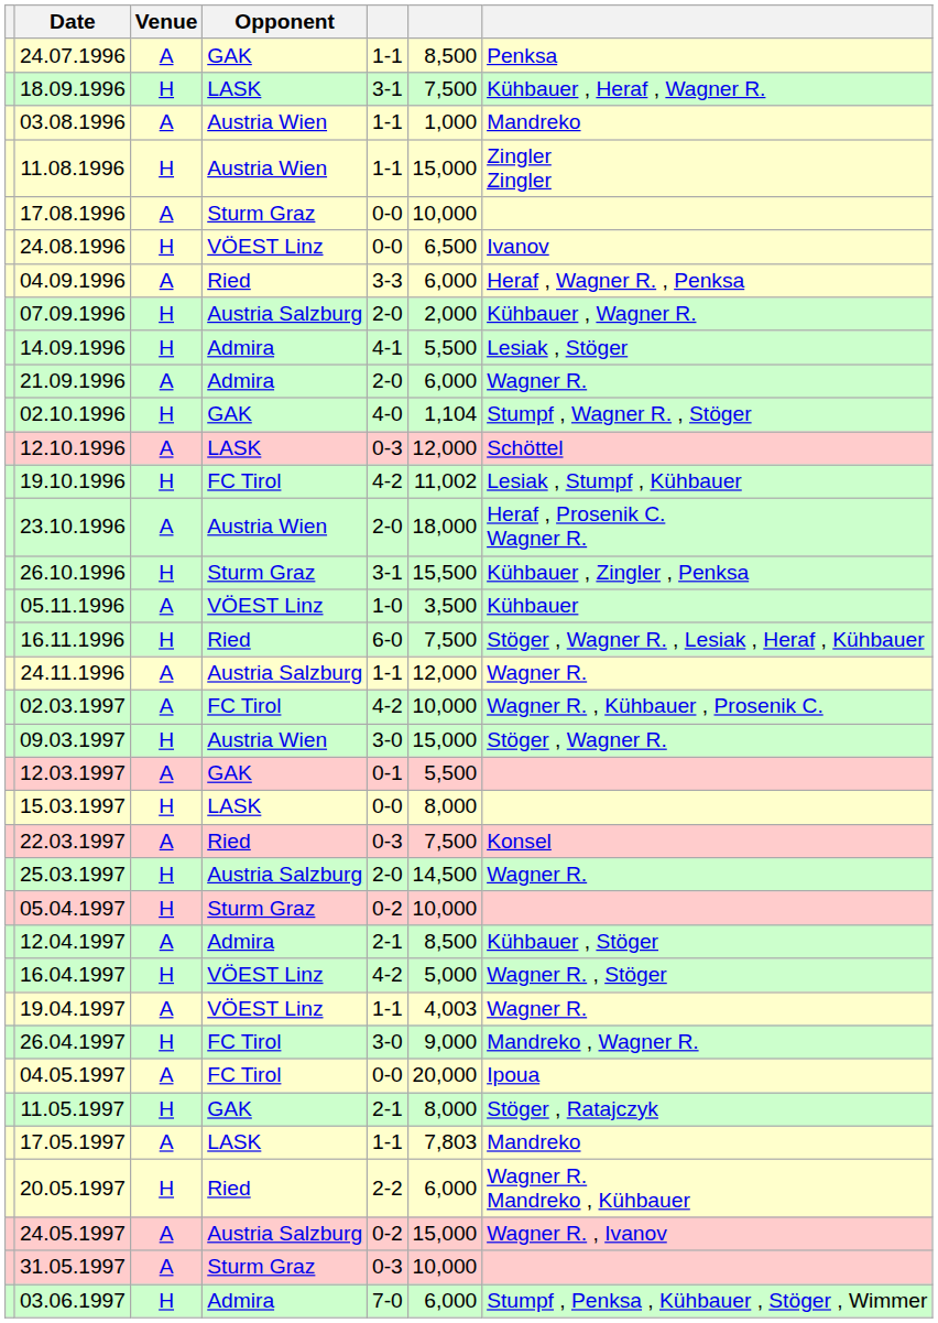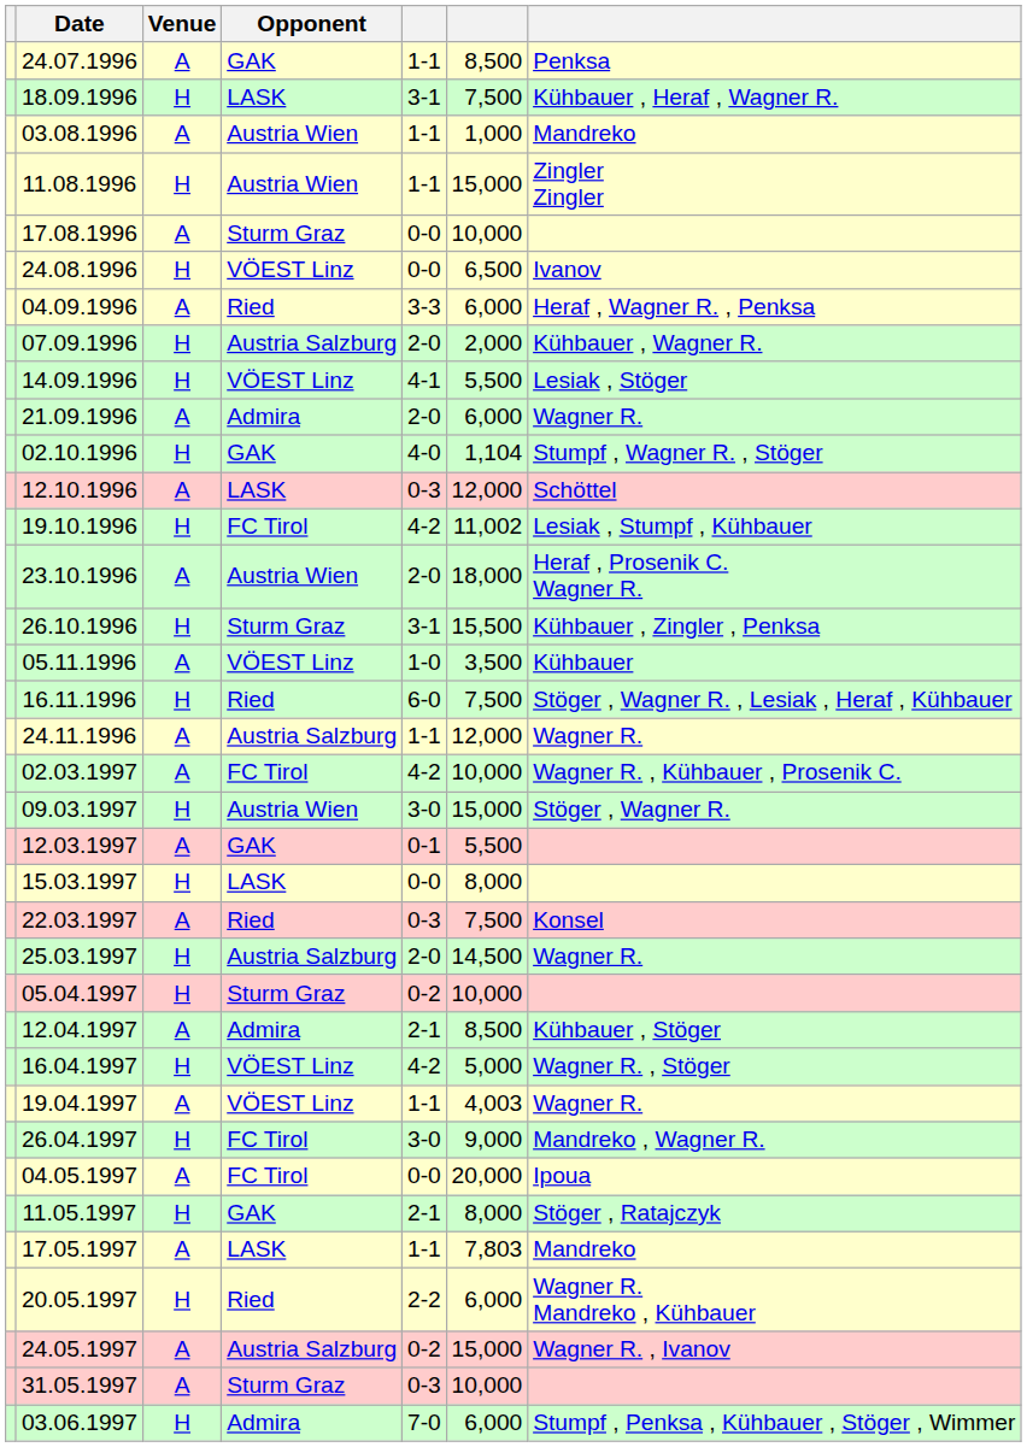 <table class="wikitable" Style="text-align: center">
 <tr>
 <th></th>
 <th>Date</th>
 <th>Venue</th>
 <th>Opponent</th>
 <th></th>
 <th></th>
 <th></th>
 </tr>
 <tr style="background:#ffc">
 <td></td>
 <td>24.07.1996</td>
 <td><a href='#'>A</a></td>
 <td align="left"><a href='#'>GAK</a></td>
 <td>1-1</td>
 <td align="right">8,500</td>
 <td align="left"><a href='#'>Penksa</a> </td>
 </tr>
 <tr style="background:#cfc">
 <td></td>
 <td>18.09.1996</td>
 <td><a href='#'>H</a></td>
 <td align="left"><a href='#'>LASK</a></td>
 <td>3-1</td>
 <td align="right">7,500</td>
 <td align="left"><a href='#'>Kühbauer</a> , <a href='#'>Heraf</a> , <a href='#'>Wagner R.</a> </td>
 </tr>
 <tr style="background:#ffc">
 <td></td>
 <td>03.08.1996</td>
 <td><a href='#'>A</a></td>
 <td align="left"><a href='#'>Austria Wien</a></td>
 <td>1-1</td>
 <td align="right">1,000</td>
 <td align="left"><a href='#'>Mandreko</a> </td>
 </tr>
 <tr style="background:#ffc">
 <td></td>
 <td>11.08.1996</td>
 <td><a href='#'>H</a></td>
 <td align="left"><a href='#'>Austria Wien</a></td>
 <td>1-1</td>
 <td align="right">15,000</td>
 <td align="left"><a href='#'>Zingler</a>  <br> <a href='#'>Zingler</a> </td>
 </tr>
 <tr style="background:#ffc">
 <td></td>
 <td>17.08.1996</td>
 <td><a href='#'>A</a></td>
 <td align="left"><a href='#'>Sturm Graz</a></td>
 <td>0-0</td>
 <td align="right">10,000</td>
 <td align="left"></td>
 </tr>
 <tr style="background:#ffc">
 <td></td>
 <td>24.08.1996</td>
 <td><a href='#'>H</a></td>
 <td align="left"><a href='#'>VÖEST Linz</a></td>
 <td>0-0</td>
 <td align="right">6,500</td>
 <td align="left"><a href='#'>Ivanov</a> </td>
 </tr>
 <tr style="background:#ffc">
 <td></td>
 <td>04.09.1996</td>
 <td><a href='#'>A</a></td>
 <td align="left"><a href='#'>Ried</a></td>
 <td>3-3</td>
 <td align="right">6,000</td>
 <td align="left"><a href='#'>Heraf</a> , <a href='#'>Wagner R.</a> , <a href='#'>Penksa</a> </td>
 </tr>
 <tr style="background:#cfc">
 <td></td>
 <td>07.09.1996</td>
 <td><a href='#'>H</a></td>
 <td align="left"><a href='#'>Austria Salzburg</a></td>
 <td>2-0</td>
 <td align="right">2,000</td>
 <td align="left"><a href='#'>Kühbauer</a> , <a href='#'>Wagner R.</a> </td>
 </tr>
 <tr style="background:#cfc">
 <td></td>
 <td>14.09.1996</td>
 <td><a href='#'>H</a></td>
-<td align="left"><a href='#'>Admira</a></td>
+<td align="left"><a href='#'>VÖEST Linz</a></td>
 <td>4-1</td>
 <td align="right">5,500</td>
 <td align="left"><a href='#'>Lesiak</a>  , <a href='#'>Stöger</a>  </td>
 </tr>
 <tr style="background:#cfc">
 <td></td>
 <td>21.09.1996</td>
 <td><a href='#'>A</a></td>
 <td align="left"><a href='#'>Admira</a></td>
 <td>2-0</td>
 <td align="right">6,000</td>
 <td align="left"><a href='#'>Wagner R.</a>  </td>
 </tr>
 <tr style="background:#cfc">
 <td></td>
 <td>02.10.1996</td>
 <td><a href='#'>H</a></td>
 <td align="left"><a href='#'>GAK</a></td>
 <td>4-0</td>
 <td align="right">1,104</td>
 <td align="left"><a href='#'>Stumpf</a>  , <a href='#'>Wagner R.</a> , <a href='#'>Stöger</a> </td>
 </tr>
 <tr style="background:#fcc">
 <td></td>
 <td>12.10.1996</td>
 <td><a href='#'>A</a></td>
 <td align="left"><a href='#'>LASK</a></td>
 <td>0-3</td>
 <td align="right">12,000</td>
 <td align="left"><a href='#'>Schöttel</a> </td>
 </tr>
 <tr style="background:#cfc">
 <td></td>
 <td>19.10.1996</td>
 <td><a href='#'>H</a></td>
 <td align="left"><a href='#'>FC Tirol</a></td>
 <td>4-2</td>
 <td align="right">11,002</td>
 <td align="left"><a href='#'>Lesiak</a> , <a href='#'>Stumpf</a> , <a href='#'>Kühbauer</a>  </td>
 </tr>
 <tr style="background:#cfc">
 <td></td>
 <td>23.10.1996</td>
 <td><a href='#'>A</a></td>
 <td align="left"><a href='#'>Austria Wien</a></td>
 <td>2-0</td>
 <td align="right">18,000</td>
 <td align="left"><a href='#'>Heraf</a> , <a href='#'>Prosenik C.</a>  <br> <a href='#'>Wagner R.</a> </td>
 </tr>
 <tr style="background:#cfc">
 <td></td>
 <td>26.10.1996</td>
 <td><a href='#'>H</a></td>
 <td align="left"><a href='#'>Sturm Graz</a></td>
 <td>3-1</td>
 <td align="right">15,500</td>
 <td align="left"><a href='#'>Kühbauer</a> , <a href='#'>Zingler</a> , <a href='#'>Penksa</a> </td>
 </tr>
 <tr style="background:#cfc">
 <td></td>
 <td>05.11.1996</td>
 <td><a href='#'>A</a></td>
 <td align="left"><a href='#'>VÖEST Linz</a></td>
 <td>1-0</td>
 <td align="right">3,500</td>
 <td align="left"><a href='#'>Kühbauer</a> </td>
 </tr>
 <tr style="background:#cfc">
 <td></td>
 <td>16.11.1996</td>
 <td><a href='#'>H</a></td>
 <td align="left"><a href='#'>Ried</a></td>
 <td>6-0</td>
 <td align="right">7,500</td>
 <td align="left"><a href='#'>Stöger</a> , <a href='#'>Wagner R.</a>  , <a href='#'>Lesiak</a> , <a href='#'>Heraf</a> , <a href='#'>Kühbauer</a> </td>
 </tr>
 <tr style="background:#ffc">
 <td></td>
 <td>24.11.1996</td>
 <td><a href='#'>A</a></td>
 <td align="left"><a href='#'>Austria Salzburg</a></td>
 <td>1-1</td>
 <td align="right">12,000</td>
 <td align="left"><a href='#'>Wagner R.</a> </td>
 </tr>
 <tr style="background:#cfc">
 <td></td>
 <td>02.03.1997</td>
 <td><a href='#'>A</a></td>
 <td align="left"><a href='#'>FC Tirol</a></td>
 <td>4-2</td>
 <td align="right">10,000</td>
 <td align="left"><a href='#'>Wagner R.</a> , <a href='#'>Kühbauer</a>  , <a href='#'>Prosenik C.</a> </td>
 </tr>
 <tr style="background:#cfc">
 <td></td>
 <td>09.03.1997</td>
 <td><a href='#'>H</a></td>
 <td align="left"><a href='#'>Austria Wien</a></td>
 <td>3-0</td>
 <td align="right">15,000</td>
 <td align="left"><a href='#'>Stöger</a> , <a href='#'>Wagner R.</a>  </td>
 </tr>
 <tr style="background:#fcc">
 <td></td>
 <td>12.03.1997</td>
 <td><a href='#'>A</a></td>
 <td align="left"><a href='#'>GAK</a></td>
 <td>0-1</td>
 <td align="right">5,500</td>
 <td align="left"></td>
 </tr>
 <tr style="background:#ffc">
 <td></td>
 <td>15.03.1997</td>
 <td><a href='#'>H</a></td>
 <td align="left"><a href='#'>LASK</a></td>
 <td>0-0</td>
 <td align="right">8,000</td>
 <td align="left"></td>
 </tr>
 <tr style="background:#fcc">
 <td></td>
 <td>22.03.1997</td>
 <td><a href='#'>A</a></td>
 <td align="left"><a href='#'>Ried</a></td>
 <td>0-3</td>
 <td align="right">7,500</td>
 <td align="left"><a href='#'>Konsel</a> </td>
 </tr>
 <tr style="background:#cfc">
 <td></td>
 <td>25.03.1997</td>
 <td><a href='#'>H</a></td>
 <td align="left"><a href='#'>Austria Salzburg</a></td>
 <td>2-0</td>
 <td align="right">14,500</td>
 <td align="left"><a href='#'>Wagner R.</a>  </td>
 </tr>
 <tr style="background:#fcc">
 <td></td>
 <td>05.04.1997</td>
 <td><a href='#'>H</a></td>
 <td align="left"><a href='#'>Sturm Graz</a></td>
 <td>0-2</td>
 <td align="right">10,000</td>
 <td align="left"></td>
 </tr>
 <tr style="background:#cfc">
 <td></td>
 <td>12.04.1997</td>
 <td><a href='#'>A</a></td>
 <td align="left"><a href='#'>Admira</a></td>
 <td>2-1</td>
 <td align="right">8,500</td>
 <td align="left"><a href='#'>Kühbauer</a> , <a href='#'>Stöger</a> </td>
 </tr>
 <tr style="background:#cfc">
 <td></td>
 <td>16.04.1997</td>
 <td><a href='#'>H</a></td>
 <td align="left"><a href='#'>VÖEST Linz</a></td>
 <td>4-2</td>
 <td align="right">5,000</td>
 <td align="left"><a href='#'>Wagner R.</a>   , <a href='#'>Stöger</a> </td>
 </tr>
 <tr style="background:#ffc">
 <td></td>
 <td>19.04.1997</td>
 <td><a href='#'>A</a></td>
 <td align="left"><a href='#'>VÖEST Linz</a></td>
 <td>1-1</td>
 <td align="right">4,003</td>
 <td align="left"><a href='#'>Wagner R.</a> </td>
 </tr>
 <tr style="background:#cfc">
 <td></td>
 <td>26.04.1997</td>
 <td><a href='#'>H</a></td>
 <td align="left"><a href='#'>FC Tirol</a></td>
 <td>3-0</td>
 <td align="right">9,000</td>
 <td align="left"><a href='#'>Mandreko</a>  , <a href='#'>Wagner R.</a> </td>
 </tr>
 <tr style="background:#ffc">
 <td></td>
 <td>04.05.1997</td>
 <td><a href='#'>A</a></td>
 <td align="left"><a href='#'>FC Tirol</a></td>
 <td>0-0</td>
 <td align="right">20,000</td>
 <td align="left"><a href='#'>Ipoua</a> </td>
 </tr>
 <tr style="background:#cfc">
 <td></td>
 <td>11.05.1997</td>
 <td><a href='#'>H</a></td>
 <td align="left"><a href='#'>GAK</a></td>
 <td>2-1</td>
 <td align="right">8,000</td>
 <td align="left"><a href='#'>Stöger</a> , <a href='#'>Ratajczyk</a> </td>
 </tr>
 <tr style="background:#ffc">
 <td></td>
 <td>17.05.1997</td>
 <td><a href='#'>A</a></td>
 <td align="left"><a href='#'>LASK</a></td>
 <td>1-1</td>
 <td align="right">7,803</td>
 <td align="left"><a href='#'>Mandreko</a> </td>
 </tr>
 <tr style="background:#ffc">
 <td></td>
 <td>20.05.1997</td>
 <td><a href='#'>H</a></td>
 <td align="left"><a href='#'>Ried</a></td>
 <td>2-2</td>
 <td align="right">6,000</td>
 <td align="left"><a href='#'>Wagner R.</a>   <br> <a href='#'>Mandreko</a> , <a href='#'>Kühbauer</a> </td>
 </tr>
 <tr style="background:#fcc">
 <td></td>
 <td>24.05.1997</td>
 <td><a href='#'>A</a></td>
 <td align="left"><a href='#'>Austria Salzburg</a></td>
 <td>0-2</td>
 <td align="right">15,000</td>
 <td align="left"><a href='#'>Wagner R.</a> , <a href='#'>Ivanov</a> </td>
 </tr>
 <tr style="background:#fcc">
 <td></td>
 <td>31.05.1997</td>
 <td><a href='#'>A</a></td>
 <td align="left"><a href='#'>Sturm Graz</a></td>
 <td>0-3</td>
 <td align="right">10,000</td>
 <td align="left"></td>
 </tr>
 <tr style="background:#cfc">
 <td></td>
 <td>03.06.1997</td>
 <td><a href='#'>H</a></td>
 <td align="left"><a href='#'>Admira</a></td>
 <td>7-0</td>
 <td align="right">6,000</td>
 <td align="left"><a href='#'>Stumpf</a>   , <a href='#'>Penksa</a> , <a href='#'>Kühbauer</a> , <a href='#'>Stöger</a> , Wimmer </td>
 </tr>
 </table>
